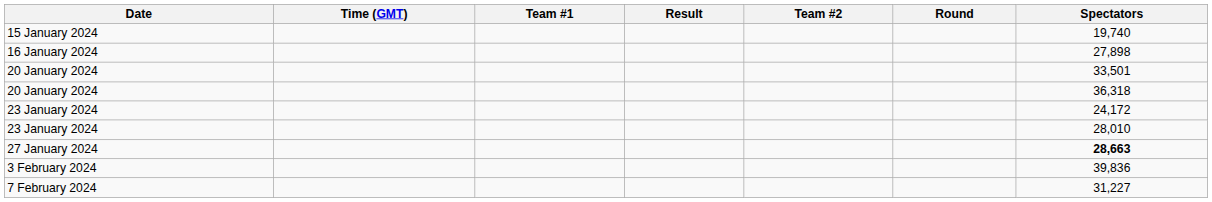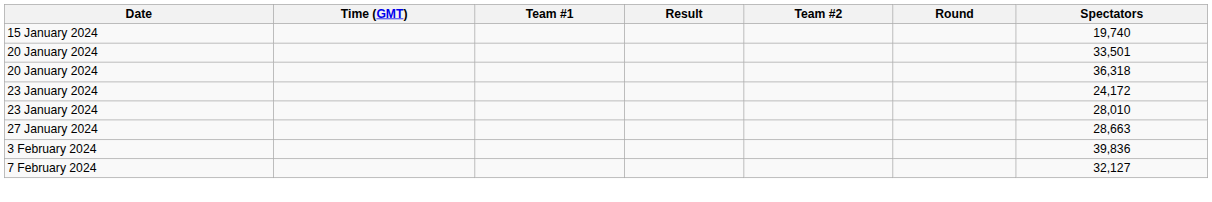 <table class="wikitable"  style="text-align:left; width:100%;">
 <tr>
 <th>Date</th>
 <th>Time (<a href='#'>GMT</a>)</th>
 <th>Team #1</th>
 <th>Result</th>
 <th>Team #2</th>
 <th>Round</th>
 <th>Spectators</th>
 </tr>
 <tr>
 <td>15 January 2024</td>
 <td></td>
 <td></td>
 <td style="text-align:center;"></td>
 <td></td>
 <td></td>
 <td style="text-align:center;">19,740</td>
-</tr>
-<tr>
-<td>16 January 2024</td>
-<td></td>
-<td></td>
-<td style="text-align:center;"></td>
-<td></td>
-<td></td>
-<td style="text-align:center;">27,898</td>
 </tr>
 <tr>
 <td>20 January 2024</td>
 <td></td>
 <td></td>
 <td style="text-align:center;"></td>
 <td></td>
 <td></td>
 <td style="text-align:center;">33,501</td>
 </tr>
 <tr>
 <td>20 January 2024</td>
 <td></td>
 <td></td>
 <td style="text-align:center;"></td>
 <td></td>
 <td></td>
 <td style="text-align:center;">36,318</td>
 </tr>
 <tr>
 <td>23 January 2024</td>
 <td></td>
 <td></td>
 <td style="text-align:center;"></td>
 <td></td>
 <td></td>
 <td style="text-align:center;">24,172</td>
 </tr>
 <tr>
 <td>23 January 2024</td>
 <td></td>
 <td></td>
 <td style="text-align:center;"></td>
 <td></td>
 <td></td>
 <td style="text-align:center;">28,010</td>
 </tr>
 <tr>
 <td>27 January 2024</td>
 <td></td>
 <td></td>
 <td style="text-align:center;"></td>
 <td></td>
 <td></td>
-<td style="text-align:center;"><strong>28,663</strong></td>
+<td style="text-align:center;">28,663</td>
 </tr>
 <tr>
 <td>3 February 2024</td>
 <td></td>
 <td></td>
 <td style="text-align:center;"></td>
 <td></td>
 <td></td>
 <td style="text-align:center;">39,836</td>
 </tr>
 <tr>
 <td>7 February 2024</td>
 <td></td>
 <td></td>
 <td style="text-align:center;"></td>
 <td></td>
 <td></td>
-<td style="text-align:center;">31,227</td>
+<td style="text-align:center;">32,127</td>
 </tr>
 </table>
